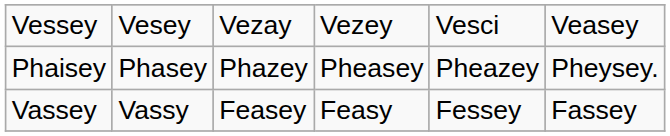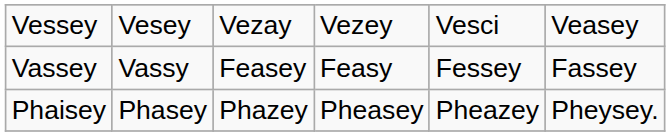 <table class="wikitable" style="margin: 1em auto 1em auto;">
 <tr>
 <td>Vessey</td>
 <td>Vesey</td>
 <td>Vezay</td>
 <td>Vezey</td>
 <td>Vesci</td>
 <td>Veasey</td>
 </tr>
 <tr>
+<td>Vassey</td>
+<td>Vassy</td>
+<td>Feasey</td>
+<td>Feasy</td>
+<td>Fessey</td>
+<td>Fassey</td>
+</tr>
+<tr>
 <td>Phaisey</td>
 <td>Phasey</td>
 <td>Phazey</td>
 <td>Pheasey</td>
 <td>Pheazey</td>
 <td>Pheysey.</td>
 </tr>
-<tr>
-<td>Vassey</td>
-<td>Vassy</td>
-<td>Feasey</td>
-<td>Feasy</td>
-<td>Fessey</td>
-<td>Fassey</td>
-</tr>
 </table>
